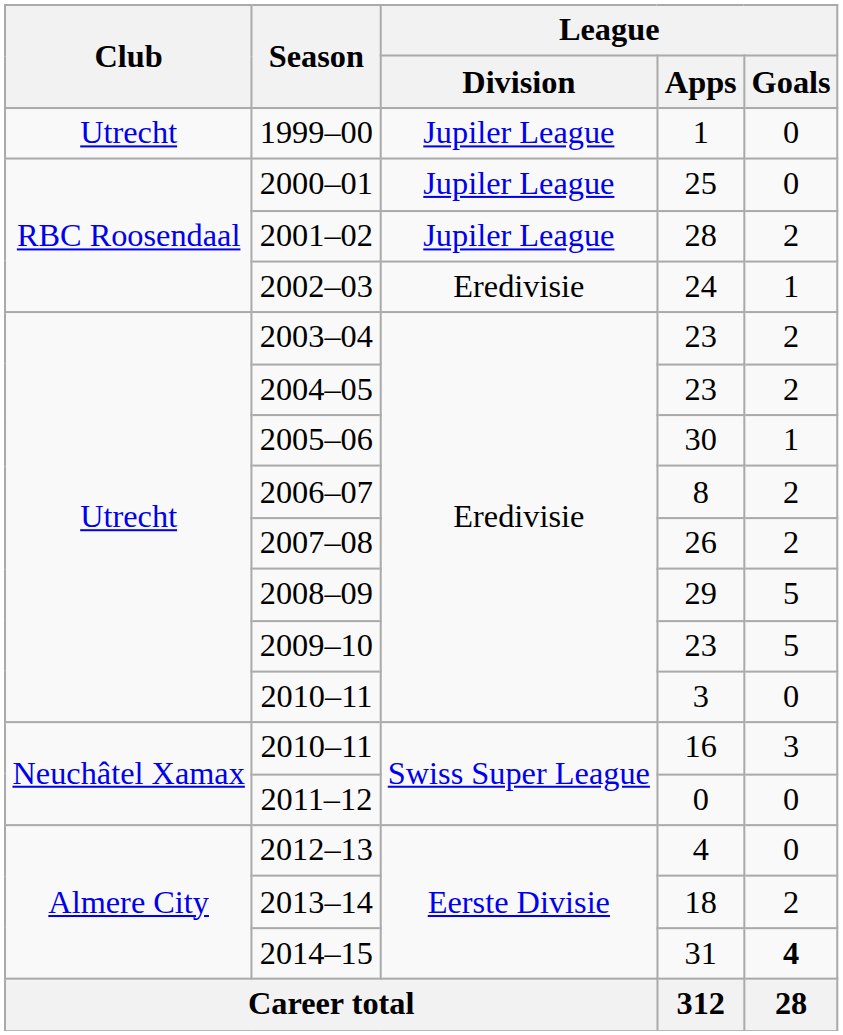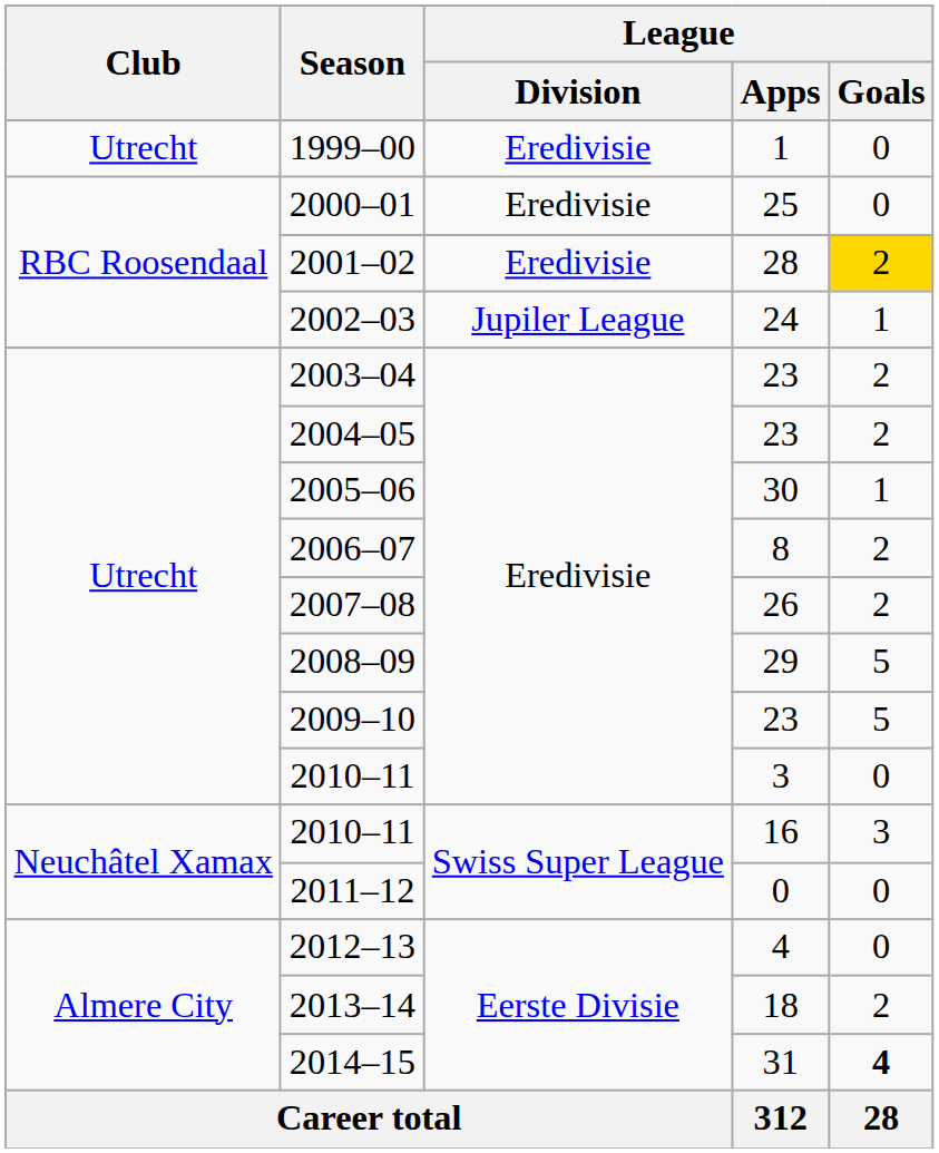 <table class="wikitable" style="text-align: center">
 <tr>
 <th rowspan="2">Club</th>
 <th rowspan="2">Season</th>
 <th colspan="3">League</th>
 </tr>
 <tr>
 <th>Division</th>
 <th>Apps</th>
 <th>Goals</th>
 </tr>
 <tr>
 <td><a href='#'>Utrecht</a></td>
 <td>1999–00</td>
-<td><a href='#'>Jupiler League</a></td>
+<td><a href='#'>Eredivisie</a></td>
 <td>1</td>
 <td>0</td>
 </tr>
 <tr>
 <td rowspan="3"><a href='#'>RBC Roosendaal</a></td>
 <td>2000–01</td>
-<td><a href='#'>Jupiler League</a></td>
+<td>Eredivisie</td>
 <td>25</td>
 <td>0</td>
 </tr>
 <tr>
 <td>2001–02</td>
-<td><a href='#'>Jupiler League</a></td>
+<td><a href='#'>Eredivisie</a></td>
 <td>28</td>
-<td>2</td>
+<td style="background: gold;">2</td>
 </tr>
 <tr>
 <td>2002–03</td>
-<td>Eredivisie</td>
+<td><a href='#'>Jupiler League</a></td>
 <td>24</td>
 <td>1</td>
 </tr>
 <tr>
 <td rowspan="8"><a href='#'>Utrecht</a></td>
 <td>2003–04</td>
 <td rowspan="8">Eredivisie</td>
 <td>23</td>
 <td>2</td>
 </tr>
 <tr>
 <td>2004–05</td>
 <td>23</td>
 <td>2</td>
 </tr>
 <tr>
 <td>2005–06</td>
 <td>30</td>
 <td>1</td>
 </tr>
 <tr>
 <td>2006–07</td>
 <td>8</td>
 <td>2</td>
 </tr>
 <tr>
 <td>2007–08</td>
 <td>26</td>
 <td>2</td>
 </tr>
 <tr>
 <td>2008–09</td>
 <td>29</td>
 <td>5</td>
 </tr>
 <tr>
 <td>2009–10</td>
 <td>23</td>
 <td>5</td>
 </tr>
 <tr>
 <td>2010–11</td>
 <td>3</td>
 <td>0</td>
 </tr>
 <tr>
 <td rowspan="2"><a href='#'>Neuchâtel Xamax</a></td>
 <td>2010–11</td>
 <td rowspan="2"><a href='#'>Swiss Super League</a></td>
 <td>16</td>
 <td>3</td>
 </tr>
 <tr>
 <td>2011–12</td>
 <td>0</td>
 <td>0</td>
 </tr>
 <tr>
 <td rowspan="3"><a href='#'>Almere City</a></td>
 <td>2012–13</td>
 <td rowspan="3"><a href='#'>Eerste Divisie</a></td>
 <td>4</td>
 <td>0</td>
 </tr>
 <tr>
 <td>2013–14</td>
 <td>18</td>
 <td>2</td>
 </tr>
 <tr>
 <td>2014–15</td>
 <td>31</td>
 <td><strong>4</strong></td>
 </tr>
 <tr>
 <th colspan="3">Career total</th>
 <th>312</th>
 <th>28</th>
 </tr>
 </table>
